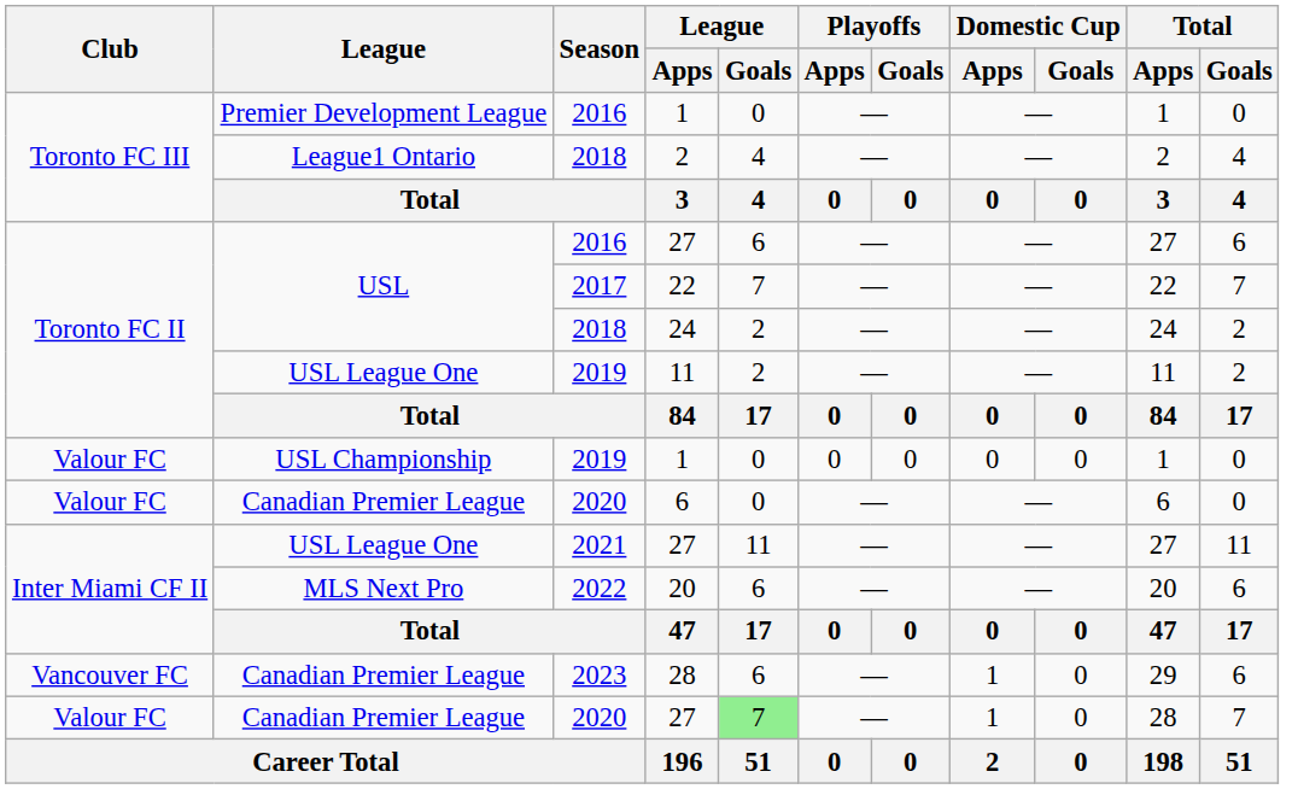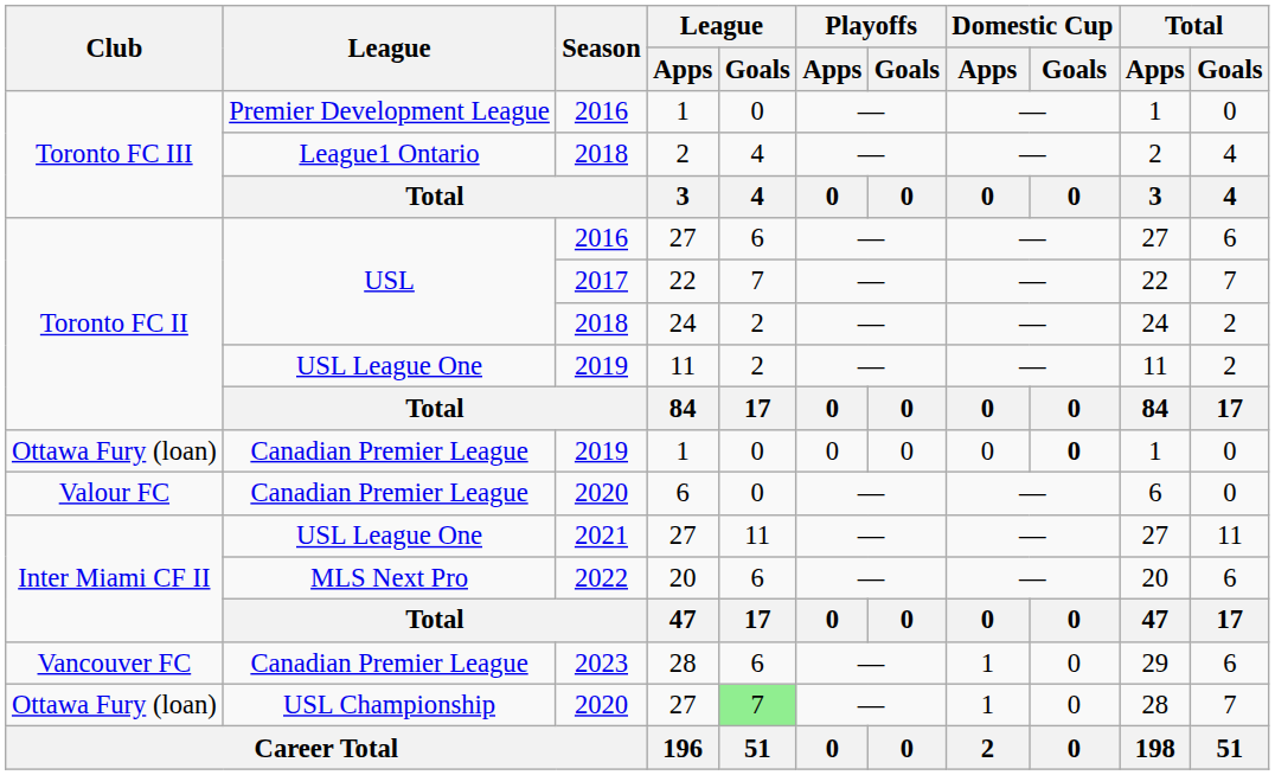 <table class="wikitable" style="text-align: center;">
 <tr>
 <th rowspan="2">Club</th>
 <th rowspan="2">League</th>
 <th rowspan="2">Season</th>
 <th colspan="2">League</th>
 <th colspan="2">Playoffs</th>
 <th colspan="2">Domestic Cup</th>
 <th colspan="2">Total</th>
 </tr>
 <tr>
 <th>Apps</th>
 <th>Goals</th>
 <th>Apps</th>
 <th>Goals</th>
 <th>Apps</th>
 <th>Goals</th>
 <th>Apps</th>
 <th>Goals</th>
 </tr>
 <tr>
 <td rowspan="3"><a href='#'>Toronto FC III</a></td>
 <td><a href='#'>Premier Development League</a></td>
 <td><a href='#'>2016</a></td>
 <td>1</td>
 <td>0</td>
 <td colspan=2>—</td>
 <td colspan=2>—</td>
 <td>1</td>
 <td>0</td>
 </tr>
 <tr>
 <td><a href='#'>League1 Ontario</a></td>
 <td><a href='#'>2018</a></td>
 <td>2</td>
 <td>4</td>
 <td colspan=2>—</td>
 <td colspan=2>—</td>
 <td>2</td>
 <td>4</td>
 </tr>
 <tr>
 <th colspan="2">Total</th>
 <th>3</th>
 <th>4</th>
 <th>0</th>
 <th>0</th>
 <th>0</th>
 <th>0</th>
 <th>3</th>
 <th>4</th>
 </tr>
 <tr>
 <td rowspan="5"><a href='#'>Toronto FC II</a></td>
 <td rowspan="3"><a href='#'>USL</a></td>
 <td><a href='#'>2016</a></td>
 <td>27</td>
 <td>6</td>
 <td colspan=2>—</td>
 <td colspan=2>—</td>
 <td>27</td>
 <td>6</td>
 </tr>
 <tr>
 <td><a href='#'>2017</a></td>
 <td>22</td>
 <td>7</td>
 <td colspan=2>—</td>
 <td colspan=2>—</td>
 <td>22</td>
 <td>7</td>
 </tr>
 <tr>
 <td><a href='#'>2018</a></td>
 <td>24</td>
 <td>2</td>
 <td colspan=2>—</td>
 <td colspan=2>—</td>
 <td>24</td>
 <td>2</td>
 </tr>
 <tr>
 <td><a href='#'>USL League One</a></td>
 <td><a href='#'>2019</a></td>
 <td>11</td>
 <td>2</td>
 <td colspan=2>—</td>
 <td colspan=2>—</td>
 <td>11</td>
 <td>2</td>
 </tr>
 <tr>
 <th colspan="2">Total</th>
 <th>84</th>
 <th>17</th>
 <th>0</th>
 <th>0</th>
 <th>0</th>
 <th>0</th>
 <th>84</th>
 <th>17</th>
 </tr>
 <tr>
-<td><a href='#'>Valour FC</a></td>
-<td><a href='#'>USL Championship</a></td>
+<td><a href='#'>Ottawa Fury</a> (loan)</td>
+<td><a href='#'>Canadian Premier League</a></td>
 <td><a href='#'>2019</a></td>
 <td>1</td>
 <td>0</td>
 <td>0</td>
 <td>0</td>
 <td>0</td>
-<td>0</td>
+<td><strong>0</strong></td>
 <td>1</td>
 <td>0</td>
 </tr>
 <tr>
 <td><a href='#'>Valour FC</a></td>
 <td><a href='#'>Canadian Premier League</a></td>
 <td><a href='#'>2020</a></td>
 <td>6</td>
 <td>0</td>
 <td colspan=2>—</td>
 <td colspan=2>—</td>
 <td>6</td>
 <td>0</td>
 </tr>
 <tr>
 <td rowspan="3"><a href='#'>Inter Miami CF II</a></td>
 <td><a href='#'>USL League One</a></td>
 <td><a href='#'>2021</a></td>
 <td>27</td>
 <td>11</td>
 <td colspan=2>—</td>
 <td colspan=2>—</td>
 <td>27</td>
 <td>11</td>
 </tr>
 <tr>
 <td><a href='#'>MLS Next Pro</a></td>
 <td><a href='#'>2022</a></td>
 <td>20</td>
 <td>6</td>
 <td colspan=2>—</td>
 <td colspan=2>—</td>
 <td>20</td>
 <td>6</td>
 </tr>
 <tr>
 <th colspan="2">Total</th>
 <th>47</th>
 <th>17</th>
 <th>0</th>
 <th>0</th>
 <th>0</th>
 <th>0</th>
 <th>47</th>
 <th>17</th>
 </tr>
 <tr>
 <td><a href='#'>Vancouver FC</a></td>
 <td><a href='#'>Canadian Premier League</a></td>
 <td><a href='#'>2023</a></td>
 <td>28</td>
 <td>6</td>
 <td colspan=2>—</td>
 <td>1</td>
 <td>0</td>
 <td>29</td>
 <td>6</td>
 </tr>
 <tr>
-<td><a href='#'>Valour FC</a></td>
-<td><a href='#'>Canadian Premier League</a></td>
+<td><a href='#'>Ottawa Fury</a> (loan)</td>
+<td><a href='#'>USL Championship</a></td>
 <td><a href='#'>2020</a></td>
 <td>27</td>
 <td style="background: lightgreen;">7</td>
 <td colspan=2>—</td>
 <td>1</td>
 <td>0</td>
 <td>28</td>
 <td>7</td>
 </tr>
 <tr>
 <th colspan="3">Career Total</th>
 <th>196</th>
 <th>51</th>
 <th>0</th>
 <th>0</th>
 <th>2</th>
 <th>0</th>
 <th>198</th>
 <th>51</th>
 </tr>
 </table>
